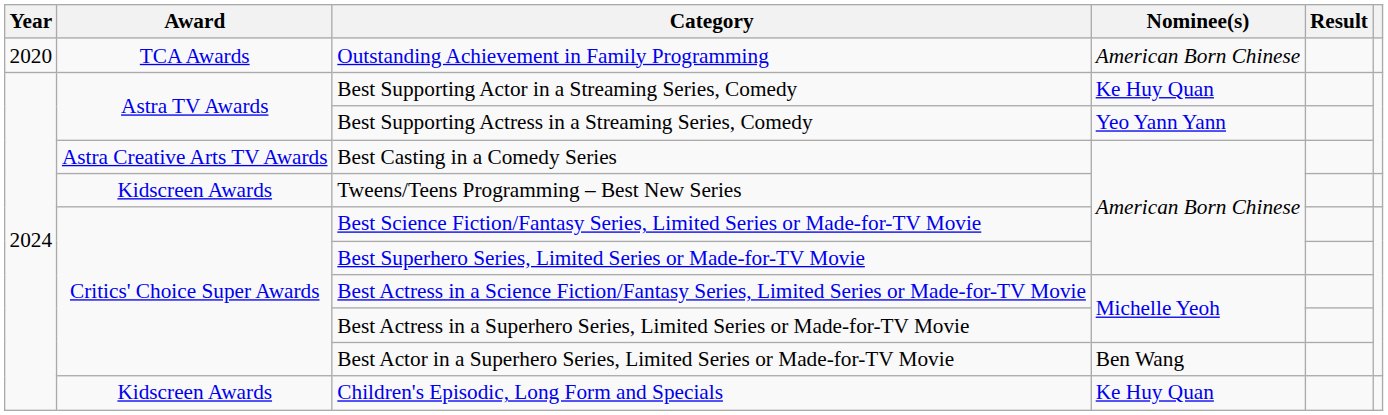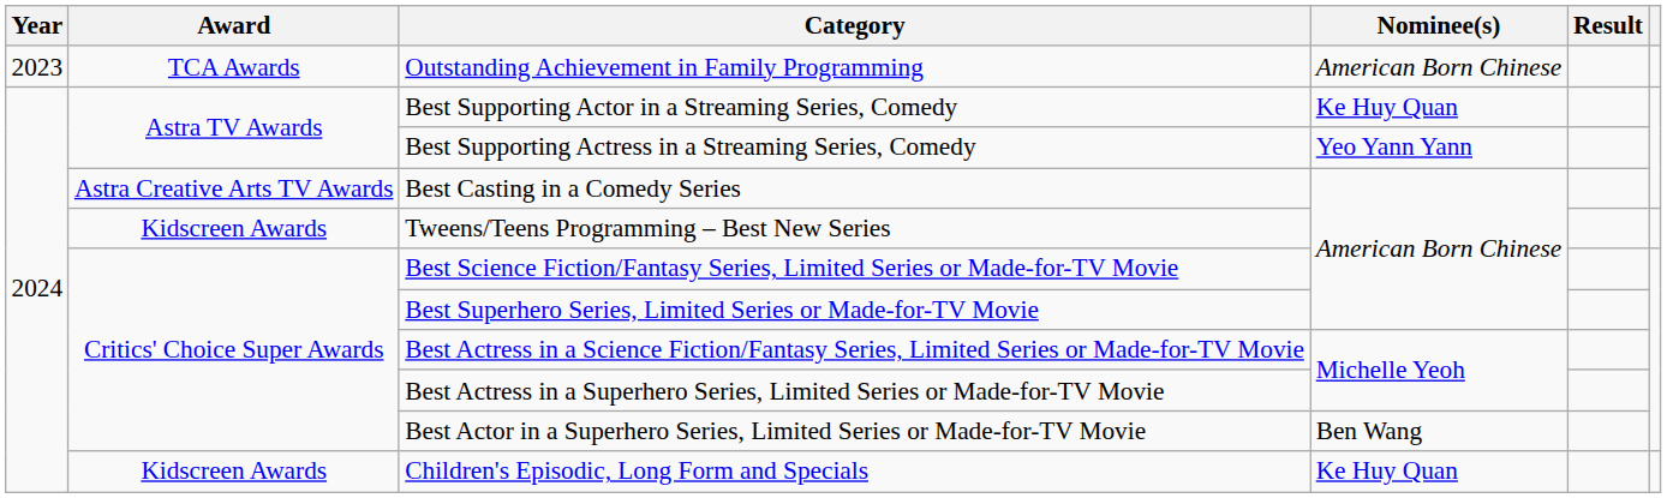 <table class="wikitable plainrowheaders sortable col6center">
 <tr>
 <th scope="col">Year</th>
 <th scope="col">Award</th>
 <th scope="col">Category</th>
 <th scope="col">Nominee(s)</th>
 <th scope="col">Result</th>
 <th scope="col" class="unsortable"></th>
 </tr>
 <tr>
-<td align="center">2020</td>
+<td align="center">2023</td>
 <td align="center"><a href='#'>TCA Awards</a></td>
 <td><a href='#'>Outstanding Achievement in Family Programming</a></td>
 <td><em>American Born Chinese</em></td>
 <td></td>
 <td align="center"></td>
 </tr>
 <tr>
 <td align="center" rowspan="10">2024</td>
 <td align="center" rowspan="2"><a href='#'>Astra TV Awards</a></td>
 <td>Best Supporting Actor in a Streaming Series, Comedy</td>
 <td><a href='#'>Ke Huy Quan</a></td>
 <td></td>
 <td align="center" rowspan="3"></td>
 </tr>
 <tr>
 <td>Best Supporting Actress in a Streaming Series, Comedy</td>
 <td><a href='#'>Yeo Yann Yann</a></td>
 <td></td>
 </tr>
 <tr>
 <td align="center"><a href='#'>Astra Creative Arts TV Awards</a></td>
 <td>Best Casting in a Comedy Series</td>
 <td rowspan="4"><em>American Born Chinese</em></td>
 <td></td>
 </tr>
 <tr>
 <td align="center"><a href='#'>Kidscreen Awards</a></td>
 <td>Tweens/Teens Programming – Best New Series</td>
 <td></td>
 <td style="text-align:center;"></td>
 </tr>
 <tr>
 <td align="center" rowspan="5"><a href='#'>Critics' Choice Super Awards</a></td>
 <td><a href='#'>Best Science Fiction/Fantasy Series, Limited Series or Made-for-TV Movie</a></td>
 <td></td>
 <td align="center" rowspan="5"></td>
 </tr>
 <tr>
 <td><a href='#'>Best Superhero Series, Limited Series or Made-for-TV Movie</a></td>
 <td></td>
 </tr>
 <tr>
 <td><a href='#'>Best Actress in a Science Fiction/Fantasy Series, Limited Series or Made-for-TV Movie</a></td>
 <td rowspan="2"><a href='#'>Michelle Yeoh</a></td>
 <td></td>
 </tr>
 <tr>
 <td>Best Actress in a Superhero Series, Limited Series or Made-for-TV Movie</td>
 <td></td>
 </tr>
 <tr>
 <td>Best Actor in a Superhero Series, Limited Series or Made-for-TV Movie</td>
 <td>Ben Wang</td>
 <td></td>
 </tr>
 <tr>
 <td align="center"><a href='#'>Kidscreen Awards</a></td>
 <td><a href='#'>Children's Episodic, Long Form and Specials</a></td>
 <td><a href='#'>Ke Huy Quan</a></td>
 <td></td>
 <td align="center"></td>
 </tr>
 </table>
